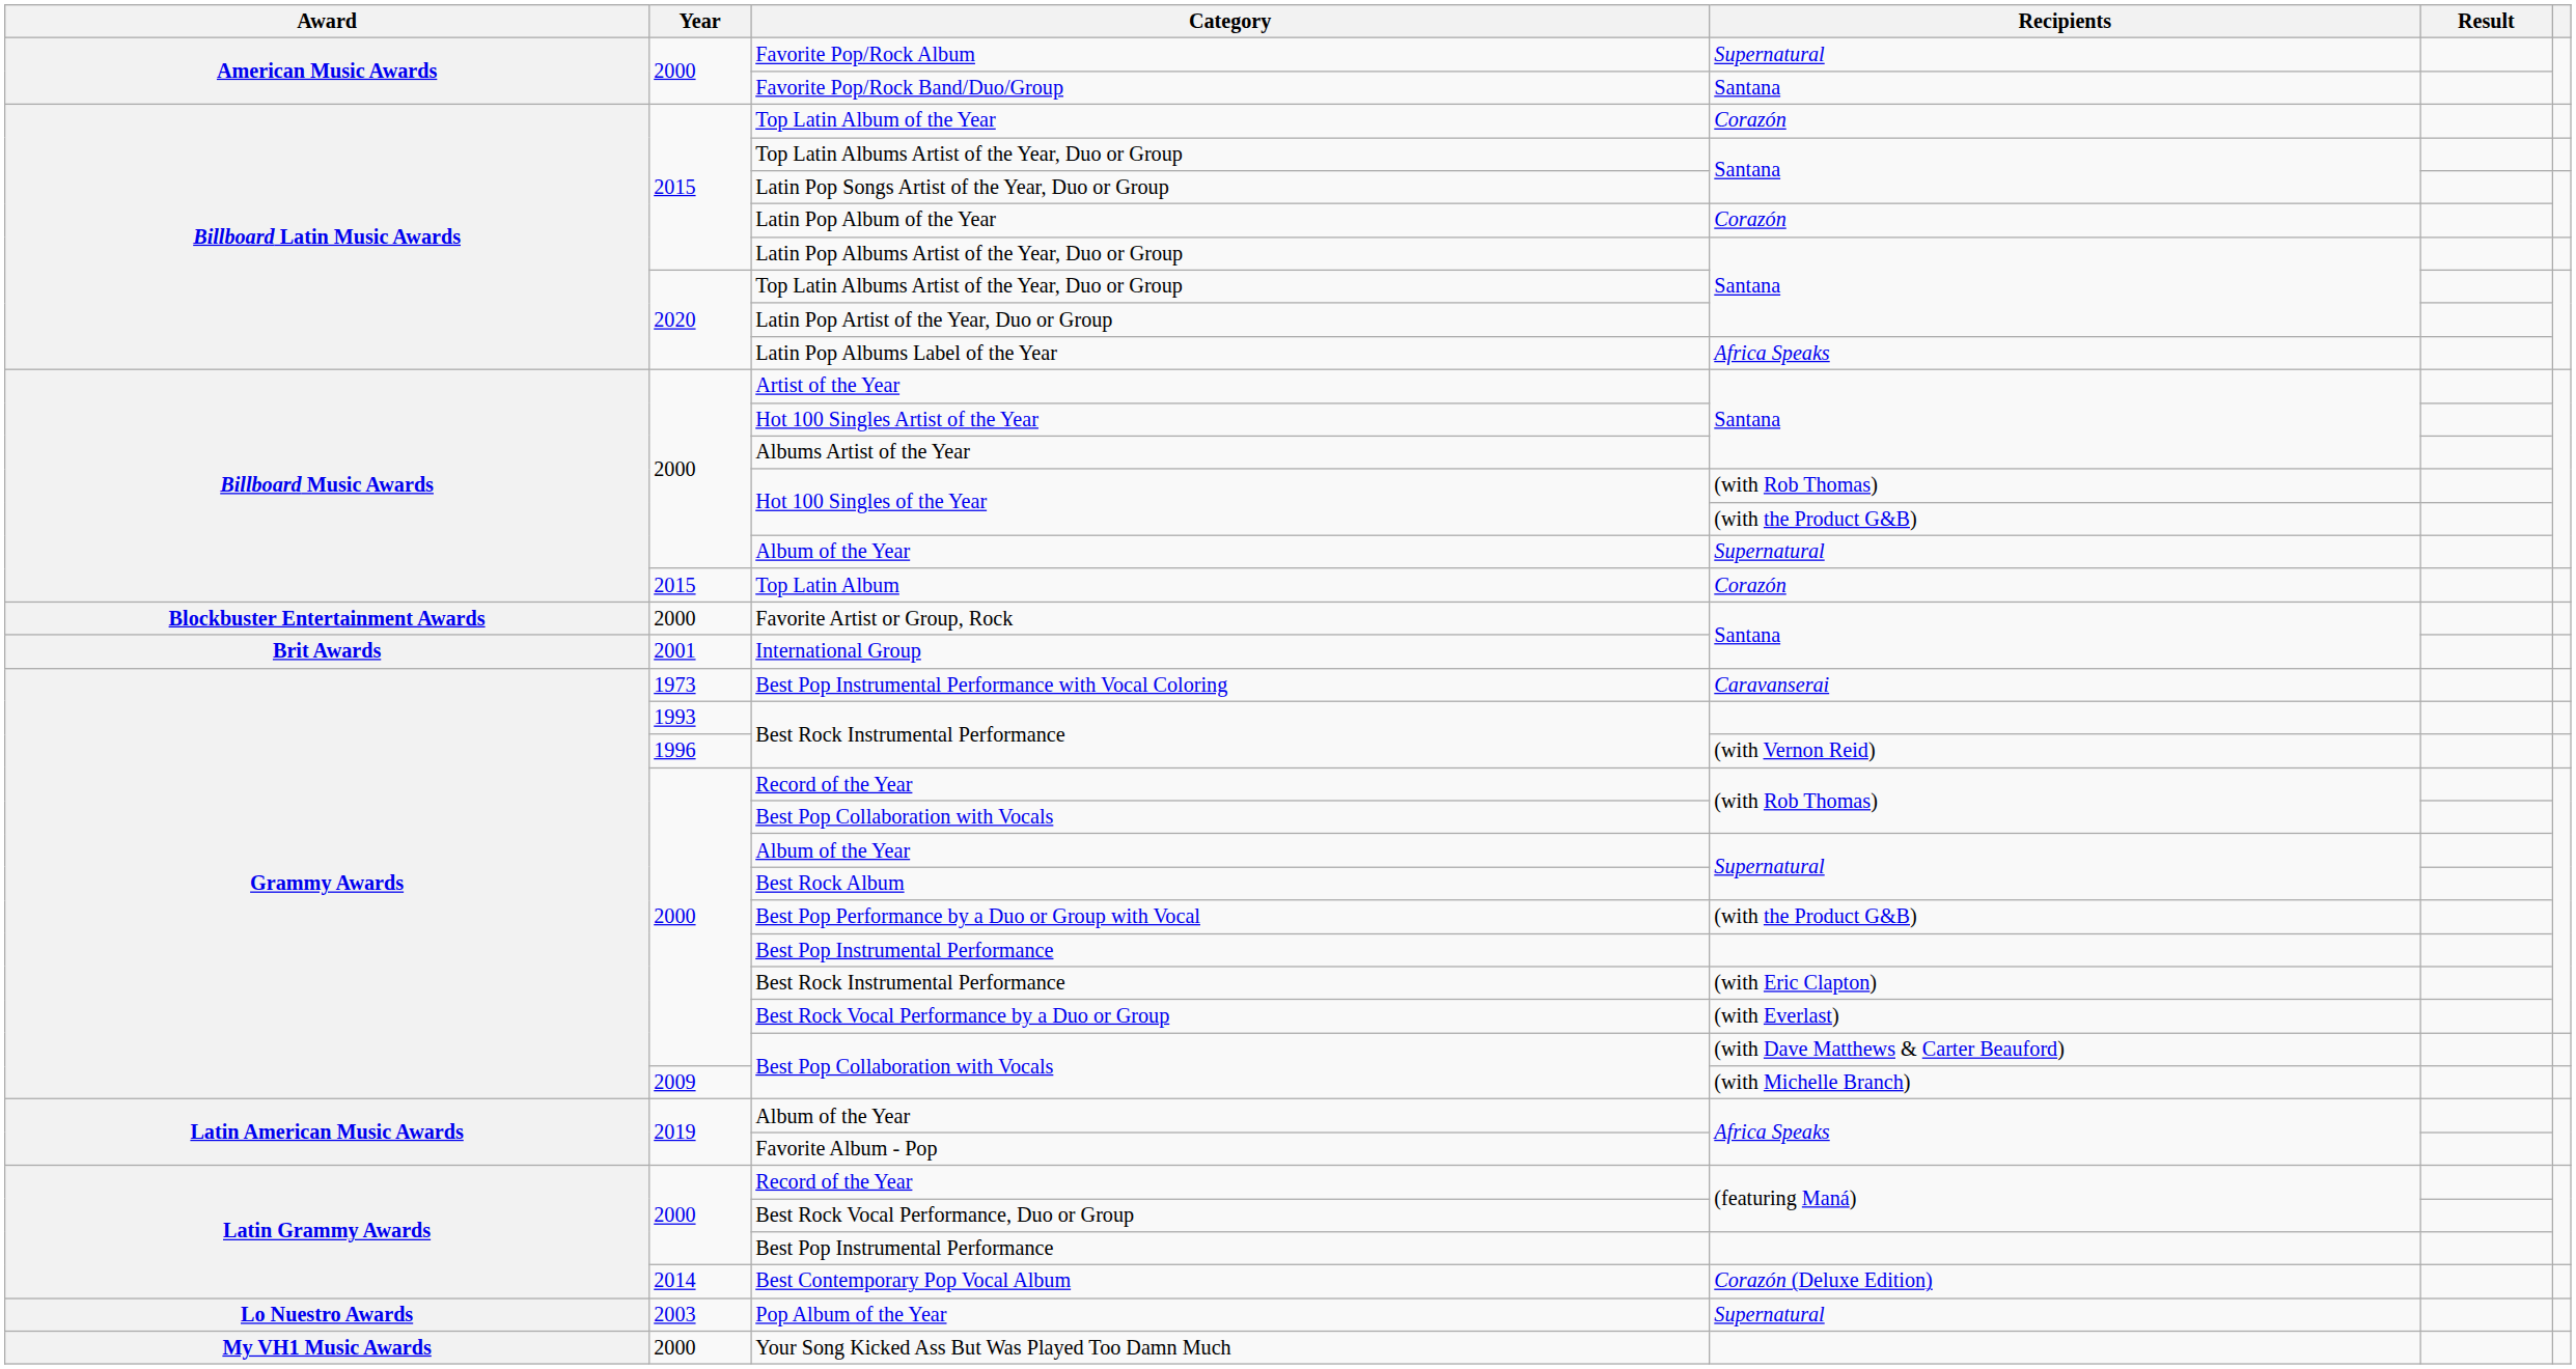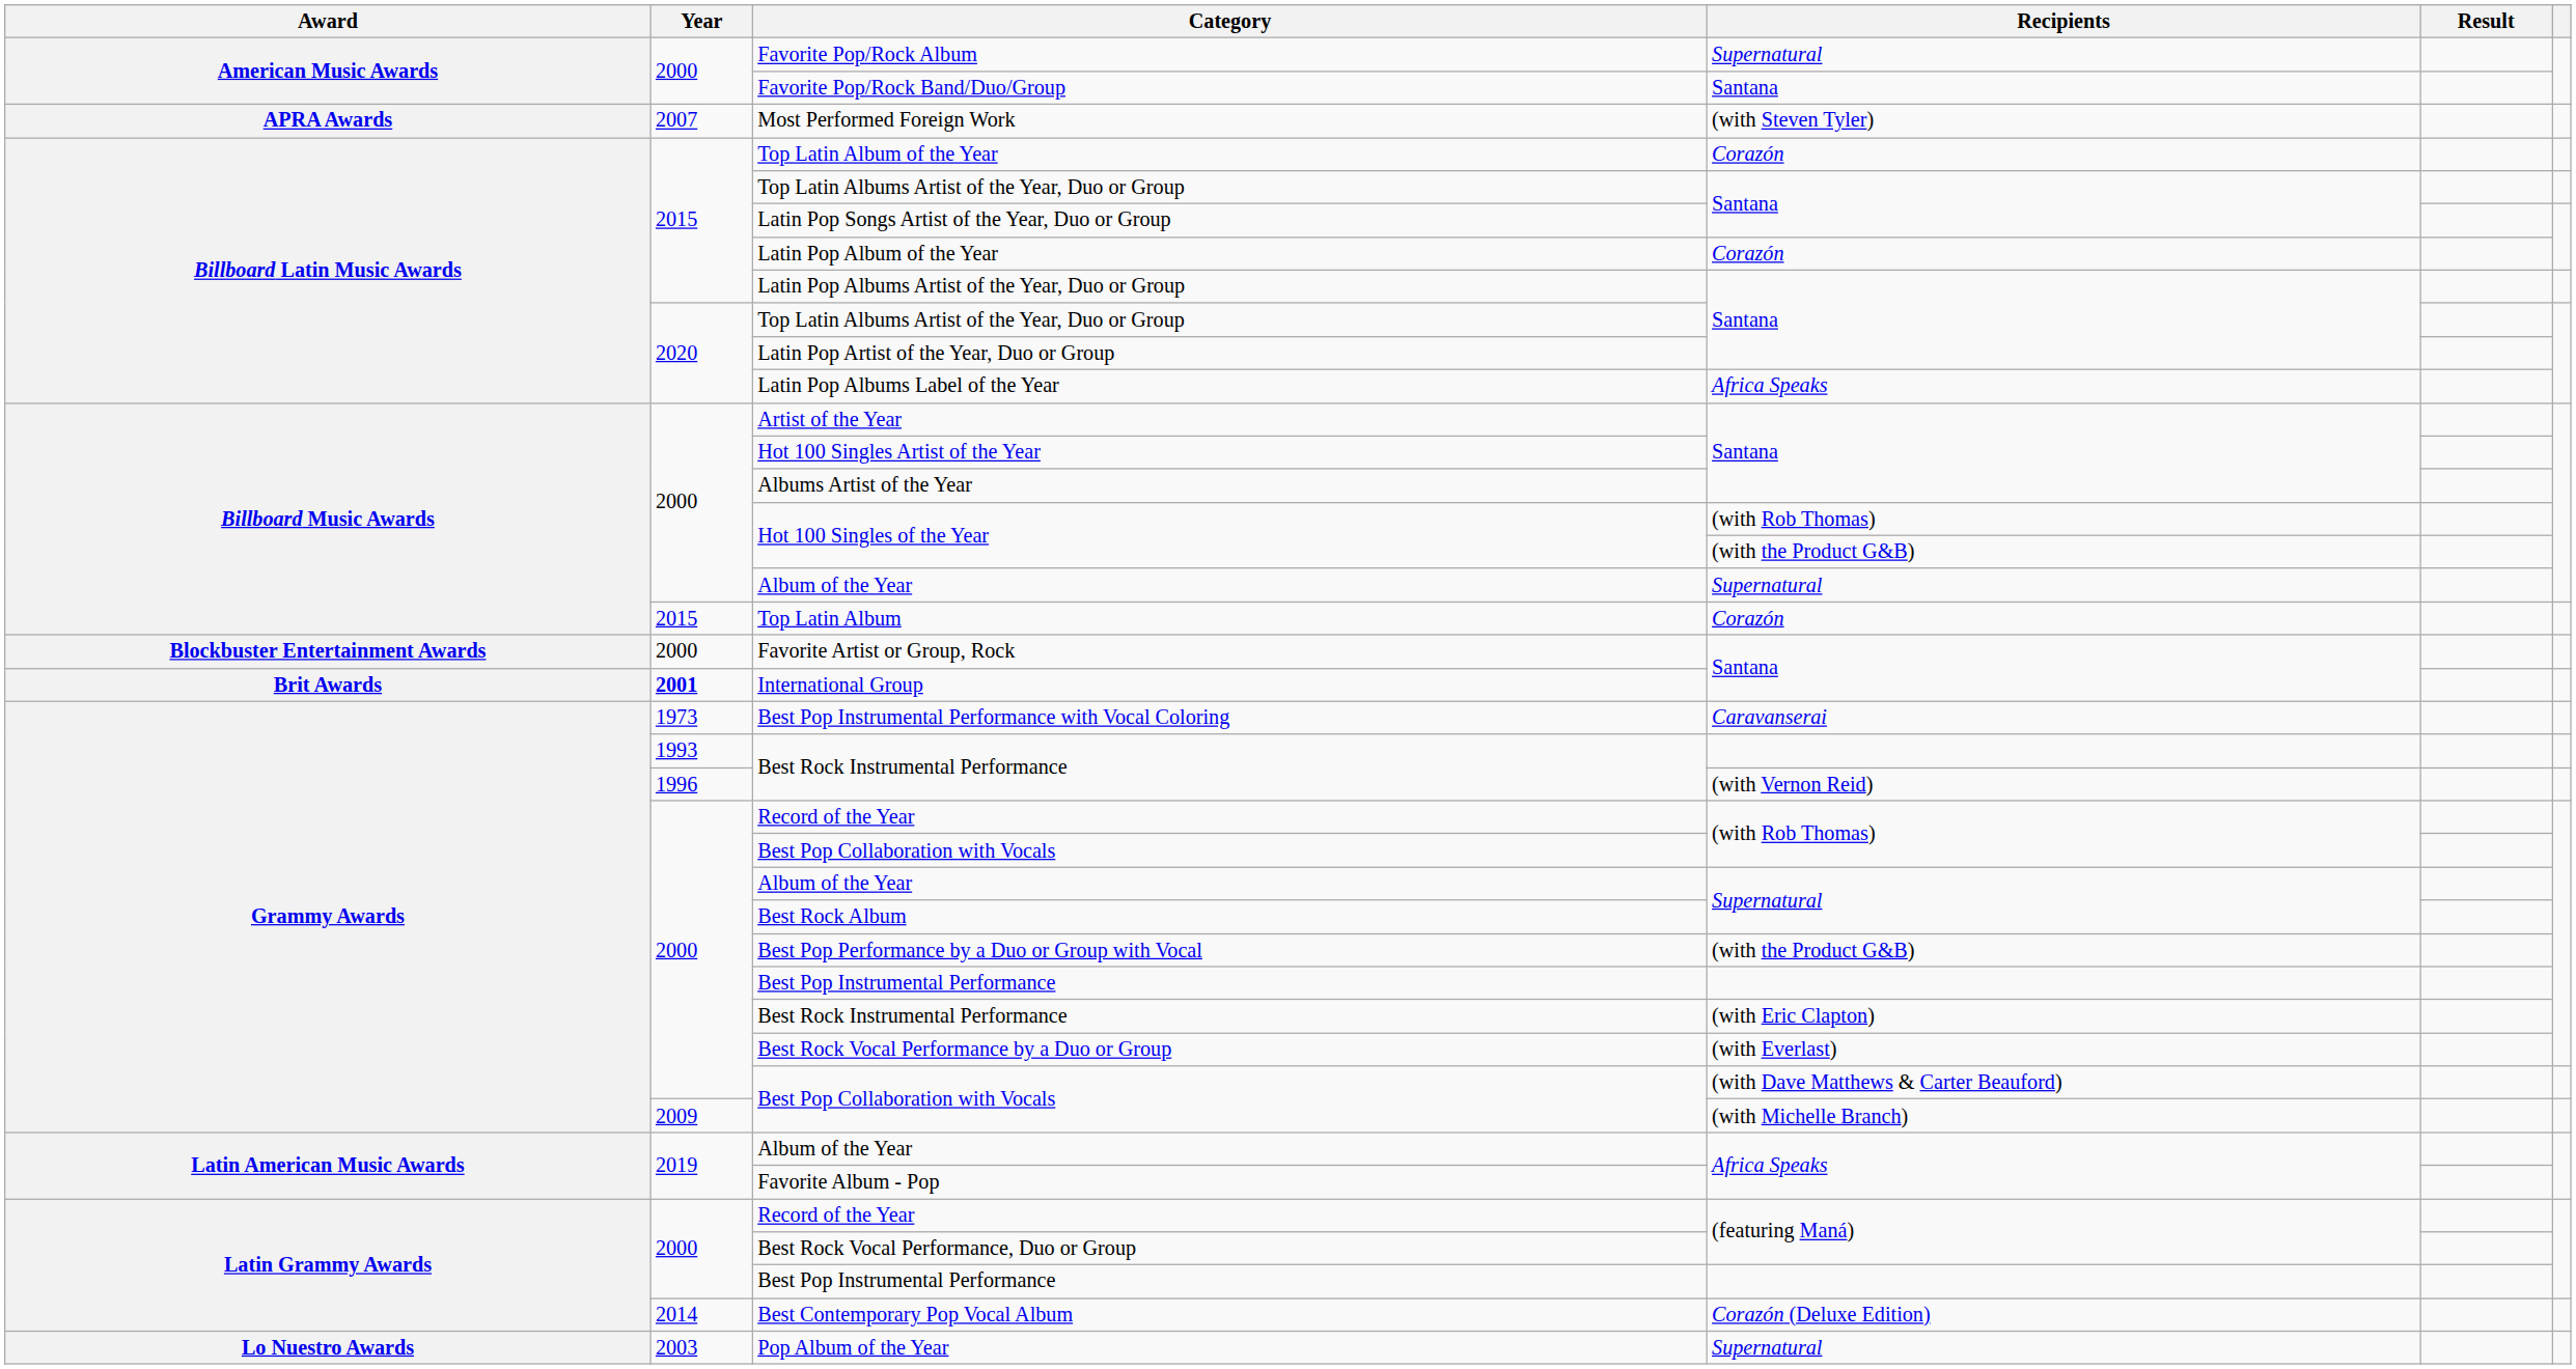 <table class="wikitable sortable plainrowheaders" style="width: 99%;">
 <tr style="background:#ccc; text-align:center;">
 <th scope="col">Award</th>
 <th scope="col">Year</th>
 <th scope="col">Category</th>
 <th scope="col">Recipients</th>
 <th scope="col">Result</th>
 <th scope="col" class="unsortable"></th>
 </tr>
 <tr>
 <th scope="row" rowspan="2"><a href='#'>American Music Awards</a> </th>
 <td rowspan="2"><a href='#'>2000</a></td>
 <td><a href='#'>Favorite Pop/Rock Album</a></td>
 <td><em><a href='#'>Supernatural</a></em></td>
 <td></td>
 <td rowspan="2" style="text-align:center;"></td>
 </tr>
 <tr>
 <td><a href='#'>Favorite Pop/Rock Band/Duo/Group</a></td>
 <td><a href='#'>Santana</a></td>
 <td></td>
+</tr>
+<tr>
+<th scope="row"><a href='#'>APRA Awards</a> </th>
+<td><a href='#'>2007</a></td>
+<td>Most Performed Foreign Work</td>
+<td> (with <a href='#'>Steven Tyler</a>)</td>
+<td></td>
+<td style="text-align:center;"></td>
 </tr>
 <tr>
 <th scope="row" rowspan="8"><a href='#'><em>Billboard</em> Latin Music Awards</a> </th>
 <td rowspan="5"><a href='#'>2015</a></td>
 <td><a href='#'>Top Latin Album of the Year</a></td>
 <td><em><a href='#'>Corazón</a></em></td>
 <td></td>
 <td style="text-align:center;"></td>
 </tr>
 <tr>
 <td>Top Latin Albums Artist of the Year, Duo or Group</td>
 <td rowspan="2"><a href='#'>Santana</a></td>
 <td></td>
 <td style="text-align:center;"></td>
 </tr>
 <tr>
 <td>Latin Pop Songs Artist of the Year, Duo or Group</td>
 <td></td>
 <td rowspan="2" style="text-align:center;"></td>
 </tr>
 <tr>
 <td>Latin Pop Album of the Year</td>
 <td><em><a href='#'>Corazón</a></em></td>
 <td></td>
 </tr>
 <tr>
 <td>Latin Pop Albums Artist of the Year, Duo or Group</td>
 <td rowspan="3"><a href='#'>Santana</a></td>
 <td></td>
 <td style="text-align:center;"></td>
 </tr>
 <tr>
 <td rowspan="3"><a href='#'>2020</a></td>
 <td>Top Latin Albums Artist of the Year, Duo or Group</td>
 <td></td>
 <td rowspan="3" style="text-align:center;"></td>
 </tr>
 <tr>
 <td>Latin Pop Artist of the Year, Duo or Group</td>
 <td></td>
 </tr>
 <tr>
 <td>Latin Pop Albums Label of the Year</td>
 <td><em><a href='#'>Africa Speaks</a></em></td>
 <td></td>
 </tr>
 <tr>
 <th scope="row" rowspan="7"><a href='#'><em>Billboard</em> Music Awards</a> </th>
 <td rowspan="6">2000</td>
 <td><a href='#'>Artist of the Year</a></td>
 <td rowspan="3"><a href='#'>Santana</a></td>
 <td></td>
 <td rowspan="6" style="text-align:center;"></td>
 </tr>
 <tr>
 <td><a href='#'>Hot 100 Singles Artist of the Year</a></td>
 <td></td>
 </tr>
 <tr>
 <td>Albums Artist of the Year</td>
 <td></td>
 </tr>
 <tr>
 <td rowspan="2"><a href='#'>Hot 100 Singles of the Year</a></td>
 <td> (with <a href='#'>Rob Thomas</a>)</td>
 <td></td>
 </tr>
 <tr>
 <td> (with <a href='#'>the Product G&B</a>)</td>
 <td></td>
 </tr>
 <tr>
 <td><a href='#'>Album of the Year</a></td>
 <td><em><a href='#'>Supernatural</a></em></td>
 <td></td>
 </tr>
 <tr>
 <td><a href='#'>2015</a></td>
 <td><a href='#'>Top Latin Album</a></td>
 <td><em><a href='#'>Corazón</a></em></td>
 <td></td>
 <td style="text-align:center;"></td>
 </tr>
 <tr>
 <th scope="row"><a href='#'>Blockbuster Entertainment Awards</a> </th>
 <td>2000</td>
 <td>Favorite Artist or Group, Rock</td>
 <td rowspan="2"><a href='#'>Santana</a></td>
 <td></td>
 <td style="text-align:center;"></td>
 </tr>
 <tr>
 <th scope="row"><a href='#'>Brit Awards</a> </th>
-<td><a href='#'>2001</a></td>
+<td><strong><a href='#'>2001</a></strong></td>
 <td><a href='#'>International Group</a></td>
 <td></td>
 <td style="text-align:center;"></td>
 </tr>
 <tr>
 <th scope="row" rowspan="13"><a href='#'>Grammy Awards</a> </th>
 <td><a href='#'>1973</a></td>
 <td><a href='#'>Best Pop Instrumental Performance with Vocal Coloring</a></td>
 <td><em><a href='#'>Caravanserai</a></em></td>
 <td></td>
 <td style="text-align:center;"></td>
 </tr>
 <tr>
 <td><a href='#'>1993</a></td>
 <td rowspan="2">Best Rock Instrumental Performance</td>
 <td></td>
 <td></td>
 <td style="text-align:center;"></td>
 </tr>
 <tr>
 <td><a href='#'>1996</a></td>
 <td> (with <a href='#'>Vernon Reid</a>)</td>
 <td></td>
 <td style="text-align:center;"></td>
 </tr>
 <tr>
 <td rowspan="9"><a href='#'>2000</a></td>
 <td><a href='#'>Record of the Year</a></td>
 <td rowspan="2"> (with <a href='#'>Rob Thomas</a>)</td>
 <td></td>
 <td style="text-align:center;" rowspan="8"></td>
 </tr>
 <tr>
 <td><a href='#'>Best Pop Collaboration with Vocals</a></td>
 <td></td>
 </tr>
 <tr>
 <td><a href='#'>Album of the Year</a></td>
 <td rowspan="2"><em><a href='#'>Supernatural</a></em></td>
 <td></td>
 </tr>
 <tr>
 <td><a href='#'>Best Rock Album</a></td>
 <td></td>
 </tr>
 <tr>
 <td><a href='#'>Best Pop Performance by a Duo or Group with Vocal</a></td>
 <td> (with <a href='#'>the Product G&B</a>)</td>
 <td></td>
 </tr>
 <tr>
 <td><a href='#'>Best Pop Instrumental Performance</a></td>
 <td></td>
 <td></td>
 </tr>
 <tr>
 <td>Best Rock Instrumental Performance</td>
 <td> (with <a href='#'>Eric Clapton</a>)</td>
 <td></td>
 </tr>
 <tr>
 <td><a href='#'>Best Rock Vocal Performance by a Duo or Group</a></td>
 <td> (with <a href='#'>Everlast</a>)</td>
 <td></td>
 </tr>
 <tr>
 <td rowspan="2"><a href='#'>Best Pop Collaboration with Vocals</a></td>
 <td> (with <a href='#'>Dave Matthews</a> & <a href='#'>Carter Beauford</a>)</td>
 <td></td>
 <td style="text-align:center;"></td>
 </tr>
 <tr>
 <td><a href='#'>2009</a></td>
 <td> (with <a href='#'>Michelle Branch</a>)</td>
 <td></td>
 <td style="text-align:center;"></td>
 </tr>
 <tr>
 <th scope="row" rowspan="2"><a href='#'>Latin American Music Awards</a> </th>
 <td rowspan="2"><a href='#'>2019</a></td>
 <td>Album of the Year</td>
 <td rowspan="2"><em><a href='#'>Africa Speaks</a></em></td>
 <td></td>
 <td rowspan="2" style="text-align:center;"></td>
 </tr>
 <tr>
 <td>Favorite Album - Pop</td>
 <td></td>
 </tr>
 <tr>
 <th scope="row" rowspan="4"><a href='#'>Latin Grammy Awards</a> </th>
 <td rowspan="3"><a href='#'>2000</a></td>
 <td><a href='#'>Record of the Year</a></td>
 <td rowspan="2"> (featuring <a href='#'>Maná</a>)</td>
 <td></td>
 <td rowspan="3" style="text-align:center;"></td>
 </tr>
 <tr>
 <td>Best Rock Vocal Performance, Duo or Group</td>
 <td></td>
 </tr>
 <tr>
 <td>Best Pop Instrumental Performance</td>
 <td></td>
 <td></td>
 </tr>
 <tr>
 <td><a href='#'>2014</a></td>
 <td><a href='#'>Best Contemporary Pop Vocal Album</a></td>
 <td><a href='#'><em>Corazón</em> (Deluxe Edition)</a></td>
 <td></td>
 <td style="text-align:center;"></td>
 </tr>
 <tr>
 <th scope="row"><a href='#'>Lo Nuestro Awards</a> </th>
 <td><a href='#'>2003</a></td>
 <td><a href='#'>Pop Album of the Year</a></td>
 <td><em><a href='#'>Supernatural</a></em></td>
 <td></td>
 <td style="text-align:center;"></td>
 </tr>
-<tr>
-<th scope="row"><a href='#'>My VH1 Music Awards</a> </th>
-<td>2000</td>
-<td>Your Song Kicked Ass But Was Played Too Damn Much</td>
-<td></td>
-<td></td>
-<td style="text-align:center;"></td>
-</tr>
 </table>
